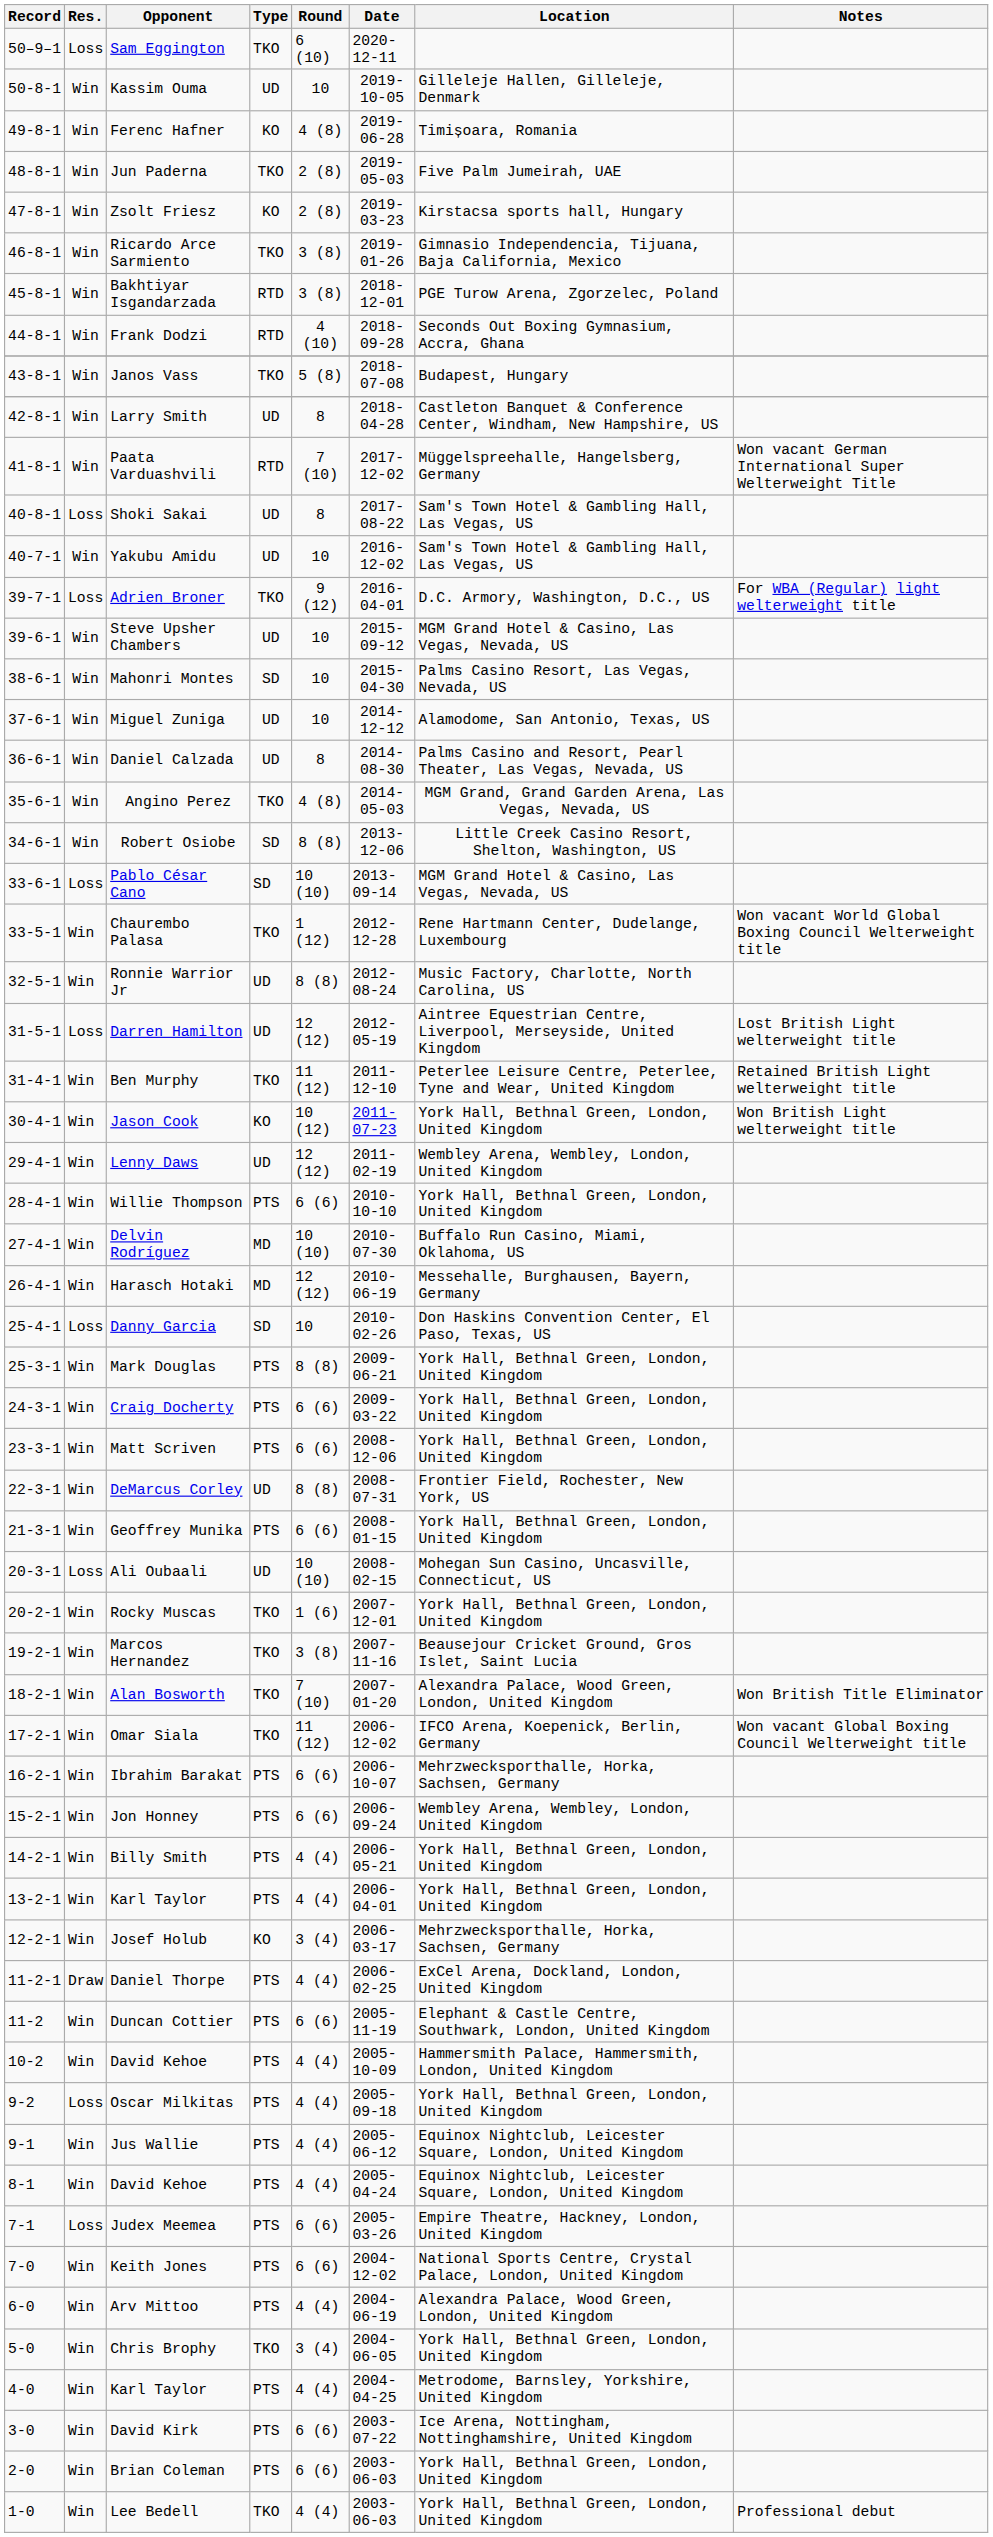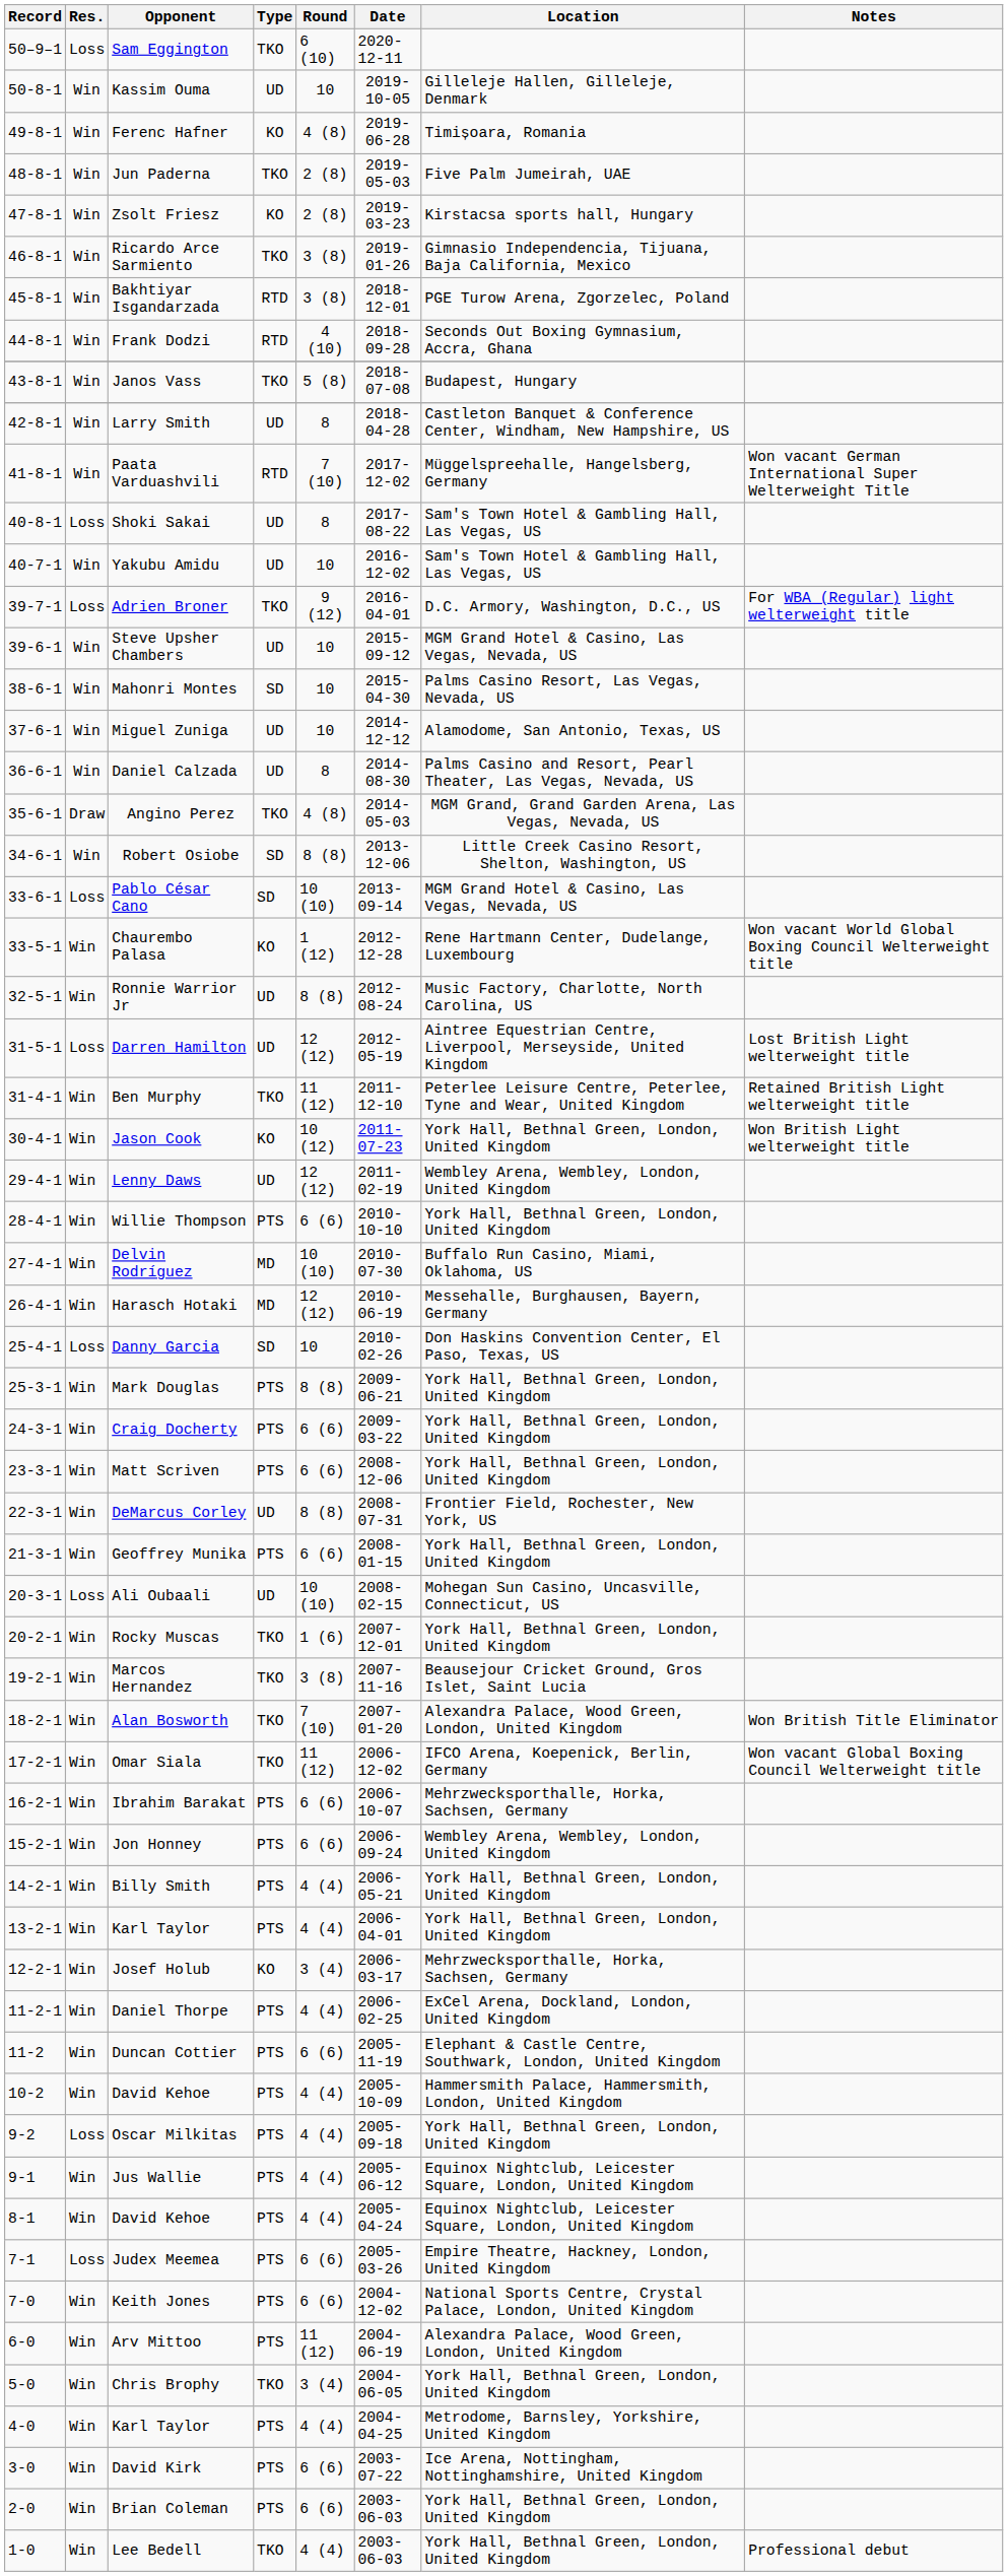 <table class="wikitable">
 <tr>
 <th>Record</th>
 <th>Res.</th>
 <th>Opponent</th>
 <th>Type</th>
 <th>Round</th>
 <th>Date</th>
 <th>Location</th>
 <th>Notes</th>
 </tr>
 <tr>
 <td>50–9–1 </td>
 <td>Loss</td>
 <td align-left> <a href='#'>Sam Eggington</a></td>
 <td>TKO</td>
 <td>6 (10)</td>
 <td>2020-12-11</td>
 <td align=left> </td>
 <td></td>
 </tr>
 <tr align=center>
 <td>50-8-1 </td>
 <td>Win</td>
 <td align=left> Kassim Ouma</td>
 <td>UD</td>
 <td>10</td>
 <td>2019-10-05</td>
 <td align=left> Gilleleje Hallen, Gilleleje, Denmark</td>
 <td></td>
 </tr>
 <tr align=center>
 <td>49-8-1 </td>
 <td>Win</td>
 <td align=left> Ferenc Hafner</td>
 <td>KO</td>
 <td>4 (8)</td>
 <td>2019-06-28</td>
 <td align=left> Timișoara, Romania</td>
 <td></td>
 </tr>
 <tr align=center>
 <td>48-8-1 </td>
 <td>Win</td>
 <td align=left> Jun Paderna</td>
 <td>TKO</td>
 <td>2 (8)</td>
 <td>2019-05-03</td>
 <td align=left> Five Palm Jumeirah, UAE</td>
 <td></td>
 </tr>
 <tr align=center>
 <td>47-8-1 </td>
 <td>Win</td>
 <td align=left> Zsolt Friesz</td>
 <td>KO</td>
 <td>2 (8)</td>
 <td>2019-03-23</td>
 <td align=left> Kirstacsa sports hall, Hungary</td>
 <td></td>
 </tr>
 <tr align=center>
 <td>46-8-1 </td>
 <td>Win</td>
 <td align=left> Ricardo Arce Sarmiento</td>
 <td>TKO</td>
 <td>3 (8)</td>
 <td>2019-01-26</td>
 <td align=left> Gimnasio Independencia, Tijuana, Baja California, Mexico</td>
 <td align=left></td>
 </tr>
 <tr align=center>
 <td>45-8-1</td>
 <td>Win</td>
 <td align=left> Bakhtiyar Isgandarzada</td>
 <td>RTD</td>
 <td>3 (8)</td>
 <td>2018-12-01</td>
 <td align=left> PGE Turow Arena, Zgorzelec, Poland</td>
 <td align=left></td>
 </tr>
 <tr align=center>
 <td>44-8-1</td>
 <td>Win</td>
 <td align=left> Frank Dodzi</td>
 <td>RTD</td>
 <td>4 (10)</td>
 <td>2018-09-28</td>
 <td align=left> Seconds Out Boxing Gymnasium, Accra, Ghana</td>
 <td></td>
 </tr>
 <tr align=center>
 </tr>
 <tr align=center>
 <td>43-8-1</td>
 <td>Win</td>
 <td align=left> Janos Vass</td>
 <td>TKO</td>
 <td>5 (8)</td>
 <td>2018-07-08</td>
 <td align=left> Budapest, Hungary</td>
 <td align=left></td>
 </tr>
 <tr align=center>
 </tr>
 <tr align=center>
 <td>42-8-1</td>
 <td>Win</td>
 <td align=left>Larry Smith</td>
 <td>UD</td>
 <td>8</td>
 <td>2018-04-28</td>
 <td align=left> Castleton Banquet & Conference Center, Windham, New Hampshire, US</td>
 <td align=left></td>
 </tr>
 <tr align=center>
 <td>41-8-1</td>
 <td>Win</td>
 <td align=left> Paata Varduashvili</td>
 <td>RTD</td>
 <td>7 (10)</td>
 <td>2017-12-02</td>
 <td align=left> Müggelspreehalle, Hangelsberg, Germany</td>
 <td align=left>Won vacant German International Super Welterweight Title</td>
 </tr>
 <tr align=center>
 <td>40-8-1</td>
 <td>Loss</td>
 <td align=left> Shoki Sakai</td>
 <td>UD</td>
 <td>8</td>
 <td>2017-08-22</td>
 <td align=left> Sam's Town Hotel & Gambling Hall, Las Vegas, US</td>
 <td align=left></td>
 </tr>
 <tr align=center>
 <td>40-7-1</td>
 <td>Win</td>
 <td align=left> Yakubu Amidu</td>
 <td>UD</td>
 <td>10</td>
 <td>2016-12-02</td>
 <td align=left> Sam's Town Hotel & Gambling Hall, Las Vegas, US</td>
 <td align=left></td>
 </tr>
 <tr align=center>
 <td>39-7-1</td>
 <td>Loss</td>
 <td align=left> <a href='#'>Adrien Broner</a></td>
 <td>TKO</td>
 <td>9 (12)</td>
 <td>2016-04-01</td>
 <td align=left> D.C. Armory, Washington, D.C., US</td>
 <td align=left>For <a href='#'>WBA (Regular)</a> <a href='#'>light welterweight</a> title</td>
 </tr>
 <tr align=center>
 <td>39-6-1</td>
 <td>Win</td>
 <td align=left> Steve Upsher Chambers</td>
 <td>UD</td>
 <td>10</td>
 <td>2015-09-12</td>
 <td align=left> MGM Grand Hotel & Casino, Las Vegas, Nevada, US</td>
 <td align=left></td>
 </tr>
 <tr align=center>
 <td>38-6-1</td>
 <td>Win</td>
 <td align=left> Mahonri Montes</td>
 <td>SD</td>
 <td>10</td>
 <td>2015-04-30</td>
 <td align=left> Palms Casino Resort, Las Vegas, Nevada, US</td>
 <td align=left></td>
 </tr>
 <tr align=center>
 <td>37-6-1</td>
 <td>Win</td>
 <td align=left> Miguel Zuniga</td>
 <td>UD</td>
 <td>10</td>
 <td>2014-12-12</td>
 <td align=left> Alamodome, San Antonio, Texas, US</td>
 <td align=left></td>
 </tr>
 <tr align=center>
 <td>36-6-1</td>
 <td>Win</td>
 <td align=left> Daniel Calzada</td>
 <td>UD</td>
 <td>8</td>
 <td>2014-08-30</td>
 <td align=left> Palms Casino and Resort, Pearl Theater, Las Vegas, Nevada, US</td>
 <td></td>
 </tr>
 <tr align=center>
 <td>35-6-1</td>
-<td>Win</td>
+<td>Draw</td>
 <td> Angino Perez</td>
 <td TKO>TKO</td>
 <td>4 (8)</td>
 <td>2014-05-03</td>
 <td> MGM Grand, Grand Garden Arena, Las Vegas, Nevada, US</td>
 </tr>
 <tr align=center>
 <td>34-6-1</td>
 <td>Win</td>
 <td> Robert Osiobe</td>
 <td>SD</td>
 <td>8 (8)</td>
 <td>2013-12-06</td>
 <td> Little Creek Casino Resort, Shelton, Washington, US</td>
 <td></td>
 </tr>
 <tr>
 <td>33-6-1</td>
 <td>Loss</td>
 <td> <a href='#'>Pablo César Cano</a></td>
 <td>SD</td>
 <td>10 (10)</td>
 <td>2013-09-14</td>
 <td> MGM Grand Hotel & Casino, Las Vegas, Nevada, US</td>
 <td></td>
 </tr>
 <tr>
 <td>33-5-1</td>
 <td>Win</td>
 <td> Chaurembo Palasa</td>
-<td>TKO</td>
+<td>KO</td>
 <td>1 (12)</td>
 <td>2012-12-28</td>
 <td> Rene Hartmann Center, Dudelange, Luxembourg</td>
 <td>Won vacant World Global Boxing Council Welterweight title</td>
 </tr>
 <tr>
 <td>32-5-1</td>
 <td>Win</td>
 <td> Ronnie Warrior Jr</td>
 <td>UD</td>
 <td>8 (8)</td>
 <td>2012-08-24</td>
 <td> Music Factory, Charlotte, North Carolina, US</td>
 <td></td>
 </tr>
 <tr>
 <td>31-5-1</td>
 <td>Loss</td>
 <td> <a href='#'>Darren Hamilton</a></td>
 <td>UD</td>
 <td>12 (12)</td>
 <td>2012-05-19</td>
 <td> Aintree Equestrian Centre, Liverpool, Merseyside, United Kingdom</td>
 <td>Lost British Light welterweight title</td>
 </tr>
 <tr>
 <td>31-4-1</td>
 <td>Win</td>
 <td> Ben Murphy</td>
 <td>TKO</td>
 <td>11 (12)</td>
 <td>2011-12-10</td>
 <td> Peterlee Leisure Centre, Peterlee, Tyne and Wear, United Kingdom</td>
 <td>Retained British Light welterweight title</td>
 </tr>
 <tr>
 <td>30-4-1</td>
 <td>Win</td>
 <td> <a href='#'>Jason Cook</a></td>
 <td>KO</td>
 <td>10 (12)</td>
 <td><a href='#'>2011-07-23</a></td>
 <td> York Hall, Bethnal Green, London, United Kingdom</td>
 <td>Won British Light welterweight title</td>
 </tr>
 <tr>
 <td>29-4-1</td>
 <td>Win</td>
 <td> <a href='#'>Lenny Daws</a></td>
 <td>UD</td>
 <td>12 (12)</td>
 <td>2011-02-19</td>
 <td> Wembley Arena, Wembley, London, United Kingdom</td>
 <td></td>
 </tr>
 <tr>
 <td>28-4-1</td>
 <td>Win</td>
 <td> Willie Thompson</td>
 <td>PTS</td>
 <td>6 (6)</td>
 <td>2010-10-10</td>
 <td> York Hall, Bethnal Green, London, United Kingdom</td>
 <td></td>
 </tr>
 <tr>
 <td>27-4-1</td>
 <td>Win</td>
 <td> <a href='#'>Delvin Rodríguez</a></td>
 <td>MD</td>
 <td>10 (10)</td>
 <td>2010-07-30</td>
 <td> Buffalo Run Casino, Miami, Oklahoma, US</td>
 <td></td>
 </tr>
 <tr>
 <td>26-4-1</td>
 <td>Win</td>
 <td> Harasch Hotaki</td>
 <td>MD</td>
 <td>12 (12)</td>
 <td>2010-06-19</td>
 <td> Messehalle, Burghausen, Bayern, Germany</td>
 <td></td>
 </tr>
 <tr>
 <td>25-4-1</td>
 <td>Loss</td>
 <td> <a href='#'>Danny Garcia</a></td>
 <td>SD</td>
 <td>10</td>
 <td>2010-02-26</td>
 <td> Don Haskins Convention Center, El Paso, Texas, US</td>
 <td></td>
 </tr>
 <tr>
 <td>25-3-1</td>
 <td>Win</td>
 <td> Mark Douglas</td>
 <td>PTS</td>
 <td>8 (8)</td>
 <td>2009-06-21</td>
 <td> York Hall, Bethnal Green, London, United Kingdom</td>
 <td></td>
 </tr>
 <tr>
 <td>24-3-1</td>
 <td>Win</td>
 <td> <a href='#'>Craig Docherty</a></td>
 <td>PTS</td>
 <td>6 (6)</td>
 <td>2009-03-22</td>
 <td> York Hall, Bethnal Green, London, United Kingdom</td>
 <td></td>
 </tr>
 <tr>
 <td>23-3-1</td>
 <td>Win</td>
 <td> Matt Scriven</td>
 <td>PTS</td>
 <td>6 (6)</td>
 <td>2008-12-06</td>
 <td> York Hall, Bethnal Green, London, United Kingdom</td>
 <td></td>
 </tr>
 <tr>
 <td>22-3-1</td>
 <td>Win</td>
 <td> <a href='#'>DeMarcus Corley</a></td>
 <td>UD</td>
 <td>8 (8)</td>
 <td>2008-07-31</td>
 <td> Frontier Field, Rochester, New York, US</td>
 <td></td>
 </tr>
 <tr>
 <td>21-3-1</td>
 <td>Win</td>
 <td> Geoffrey Munika</td>
 <td>PTS</td>
 <td>6 (6)</td>
 <td>2008-01-15</td>
 <td> York Hall, Bethnal Green, London, United Kingdom</td>
 <td></td>
 </tr>
 <tr>
 <td>20-3-1</td>
 <td>Loss</td>
 <td> Ali Oubaali</td>
 <td>UD</td>
 <td>10 (10)</td>
 <td>2008-02-15</td>
 <td> Mohegan Sun Casino, Uncasville, Connecticut, US</td>
 <td></td>
 </tr>
 <tr>
 <td>20-2-1</td>
 <td>Win</td>
 <td> Rocky Muscas</td>
 <td>TKO</td>
 <td>1 (6)</td>
 <td>2007-12-01</td>
 <td> York Hall, Bethnal Green, London, United Kingdom</td>
 <td></td>
 </tr>
 <tr>
 <td>19-2-1</td>
 <td>Win</td>
 <td> Marcos Hernandez</td>
 <td>TKO</td>
 <td>3 (8)</td>
 <td>2007-11-16</td>
 <td> Beausejour Cricket Ground, Gros Islet, Saint Lucia</td>
 <td></td>
 </tr>
 <tr>
 <td>18-2-1</td>
 <td>Win</td>
 <td> <a href='#'>Alan Bosworth</a></td>
 <td>TKO</td>
 <td>7 (10)</td>
 <td>2007-01-20</td>
 <td> Alexandra Palace, Wood Green, London, United Kingdom</td>
 <td>Won British Title Eliminator</td>
 </tr>
 <tr>
 <td>17-2-1</td>
 <td>Win</td>
 <td> Omar Siala</td>
 <td>TKO</td>
 <td>11 (12)</td>
 <td>2006-12-02</td>
 <td> IFCO Arena, Koepenick, Berlin, Germany</td>
 <td>Won vacant Global Boxing Council Welterweight title</td>
 </tr>
 <tr>
 <td>16-2-1</td>
 <td>Win</td>
 <td> Ibrahim Barakat</td>
 <td>PTS</td>
 <td>6 (6)</td>
 <td>2006-10-07</td>
 <td> Mehrzwecksporthalle, Horka, Sachsen, Germany</td>
 <td></td>
 </tr>
 <tr>
 <td>15-2-1</td>
 <td>Win</td>
 <td> Jon Honney</td>
 <td>PTS</td>
 <td>6 (6)</td>
 <td>2006-09-24</td>
 <td> Wembley Arena, Wembley, London, United Kingdom</td>
 <td></td>
 </tr>
 <tr>
 <td>14-2-1</td>
 <td>Win</td>
 <td> Billy Smith</td>
 <td>PTS</td>
 <td>4 (4)</td>
 <td>2006-05-21</td>
 <td> York Hall, Bethnal Green, London, United Kingdom</td>
 <td></td>
 </tr>
 <tr>
 <td>13-2-1</td>
 <td>Win</td>
 <td> Karl Taylor</td>
 <td>PTS</td>
 <td>4 (4)</td>
 <td>2006-04-01</td>
 <td> York Hall, Bethnal Green, London, United Kingdom</td>
 <td></td>
 </tr>
 <tr>
 <td>12-2-1</td>
 <td>Win</td>
 <td> Josef Holub</td>
 <td>KO</td>
 <td>3 (4)</td>
 <td>2006-03-17</td>
 <td> Mehrzwecksporthalle, Horka, Sachsen, Germany</td>
 <td></td>
 </tr>
 <tr>
 <td>11-2-1</td>
-<td>Draw</td>
+<td>Win</td>
 <td> Daniel Thorpe</td>
 <td>PTS</td>
 <td>4 (4)</td>
 <td>2006-02-25</td>
 <td> ExCel Arena, Dockland, London, United Kingdom</td>
 <td></td>
 </tr>
 <tr>
 <td>11-2</td>
 <td>Win</td>
 <td> Duncan Cottier</td>
 <td>PTS</td>
 <td>6 (6)</td>
 <td>2005-11-19</td>
 <td> Elephant & Castle Centre, Southwark, London, United Kingdom</td>
 <td></td>
 </tr>
 <tr>
 <td>10-2</td>
 <td>Win</td>
 <td> David Kehoe</td>
 <td>PTS</td>
 <td>4 (4)</td>
 <td>2005-10-09</td>
 <td> Hammersmith Palace, Hammersmith, London, United Kingdom</td>
 <td></td>
 </tr>
 <tr>
 <td>9-2</td>
 <td>Loss</td>
 <td> Oscar Milkitas</td>
 <td>PTS</td>
 <td>4 (4)</td>
 <td>2005-09-18</td>
 <td> York Hall, Bethnal Green, London, United Kingdom</td>
 <td></td>
 </tr>
 <tr>
 <td>9-1</td>
 <td>Win</td>
 <td> Jus Wallie</td>
 <td>PTS</td>
 <td>4 (4)</td>
 <td>2005-06-12</td>
 <td> Equinox Nightclub, Leicester Square, London, United Kingdom</td>
 <td></td>
 </tr>
 <tr>
 <td>8-1</td>
 <td>Win</td>
 <td> David Kehoe</td>
 <td>PTS</td>
 <td>4 (4)</td>
 <td>2005-04-24</td>
 <td> Equinox Nightclub, Leicester Square, London, United Kingdom</td>
 <td></td>
 </tr>
 <tr>
 <td>7-1</td>
 <td>Loss</td>
 <td> Judex Meemea</td>
 <td>PTS</td>
 <td>6 (6)</td>
 <td>2005-03-26</td>
 <td> Empire Theatre, Hackney, London, United Kingdom</td>
 <td></td>
 </tr>
 <tr>
 <td>7-0</td>
 <td>Win</td>
 <td> Keith Jones</td>
 <td>PTS</td>
 <td>6 (6)</td>
 <td>2004-12-02</td>
 <td> National Sports Centre, Crystal Palace, London, United Kingdom</td>
 <td></td>
 </tr>
 <tr>
 <td>6-0</td>
 <td>Win</td>
 <td> Arv Mittoo</td>
 <td>PTS</td>
-<td>4 (4)</td>
+<td>11 (12)</td>
 <td>2004-06-19</td>
 <td> Alexandra Palace, Wood Green, London, United Kingdom</td>
 <td></td>
 </tr>
 <tr>
 <td>5-0</td>
 <td>Win</td>
 <td> Chris Brophy</td>
 <td>TKO</td>
 <td>3 (4)</td>
 <td>2004-06-05</td>
 <td> York Hall, Bethnal Green, London, United Kingdom</td>
 <td></td>
 </tr>
 <tr>
 <td>4-0</td>
 <td>Win</td>
 <td> Karl Taylor</td>
 <td>PTS</td>
 <td>4 (4)</td>
 <td>2004-04-25</td>
 <td> Metrodome, Barnsley, Yorkshire, United Kingdom</td>
 <td></td>
 </tr>
 <tr>
 <td>3-0</td>
 <td>Win</td>
 <td> David Kirk</td>
 <td>PTS</td>
 <td>6 (6)</td>
 <td>2003-07-22</td>
 <td> Ice Arena, Nottingham, Nottinghamshire, United Kingdom</td>
 <td></td>
 </tr>
 <tr>
 <td>2-0</td>
 <td>Win</td>
 <td> Brian Coleman</td>
 <td>PTS</td>
 <td>6 (6)</td>
 <td>2003-06-03</td>
 <td> York Hall, Bethnal Green, London, United Kingdom</td>
 <td></td>
 </tr>
 <tr>
 <td>1-0</td>
 <td>Win</td>
 <td> Lee Bedell</td>
 <td>TKO</td>
 <td>4 (4)</td>
 <td>2003-06-03</td>
 <td> York Hall, Bethnal Green, London, United Kingdom</td>
 <td>Professional debut</td>
 </tr>
 </table>
